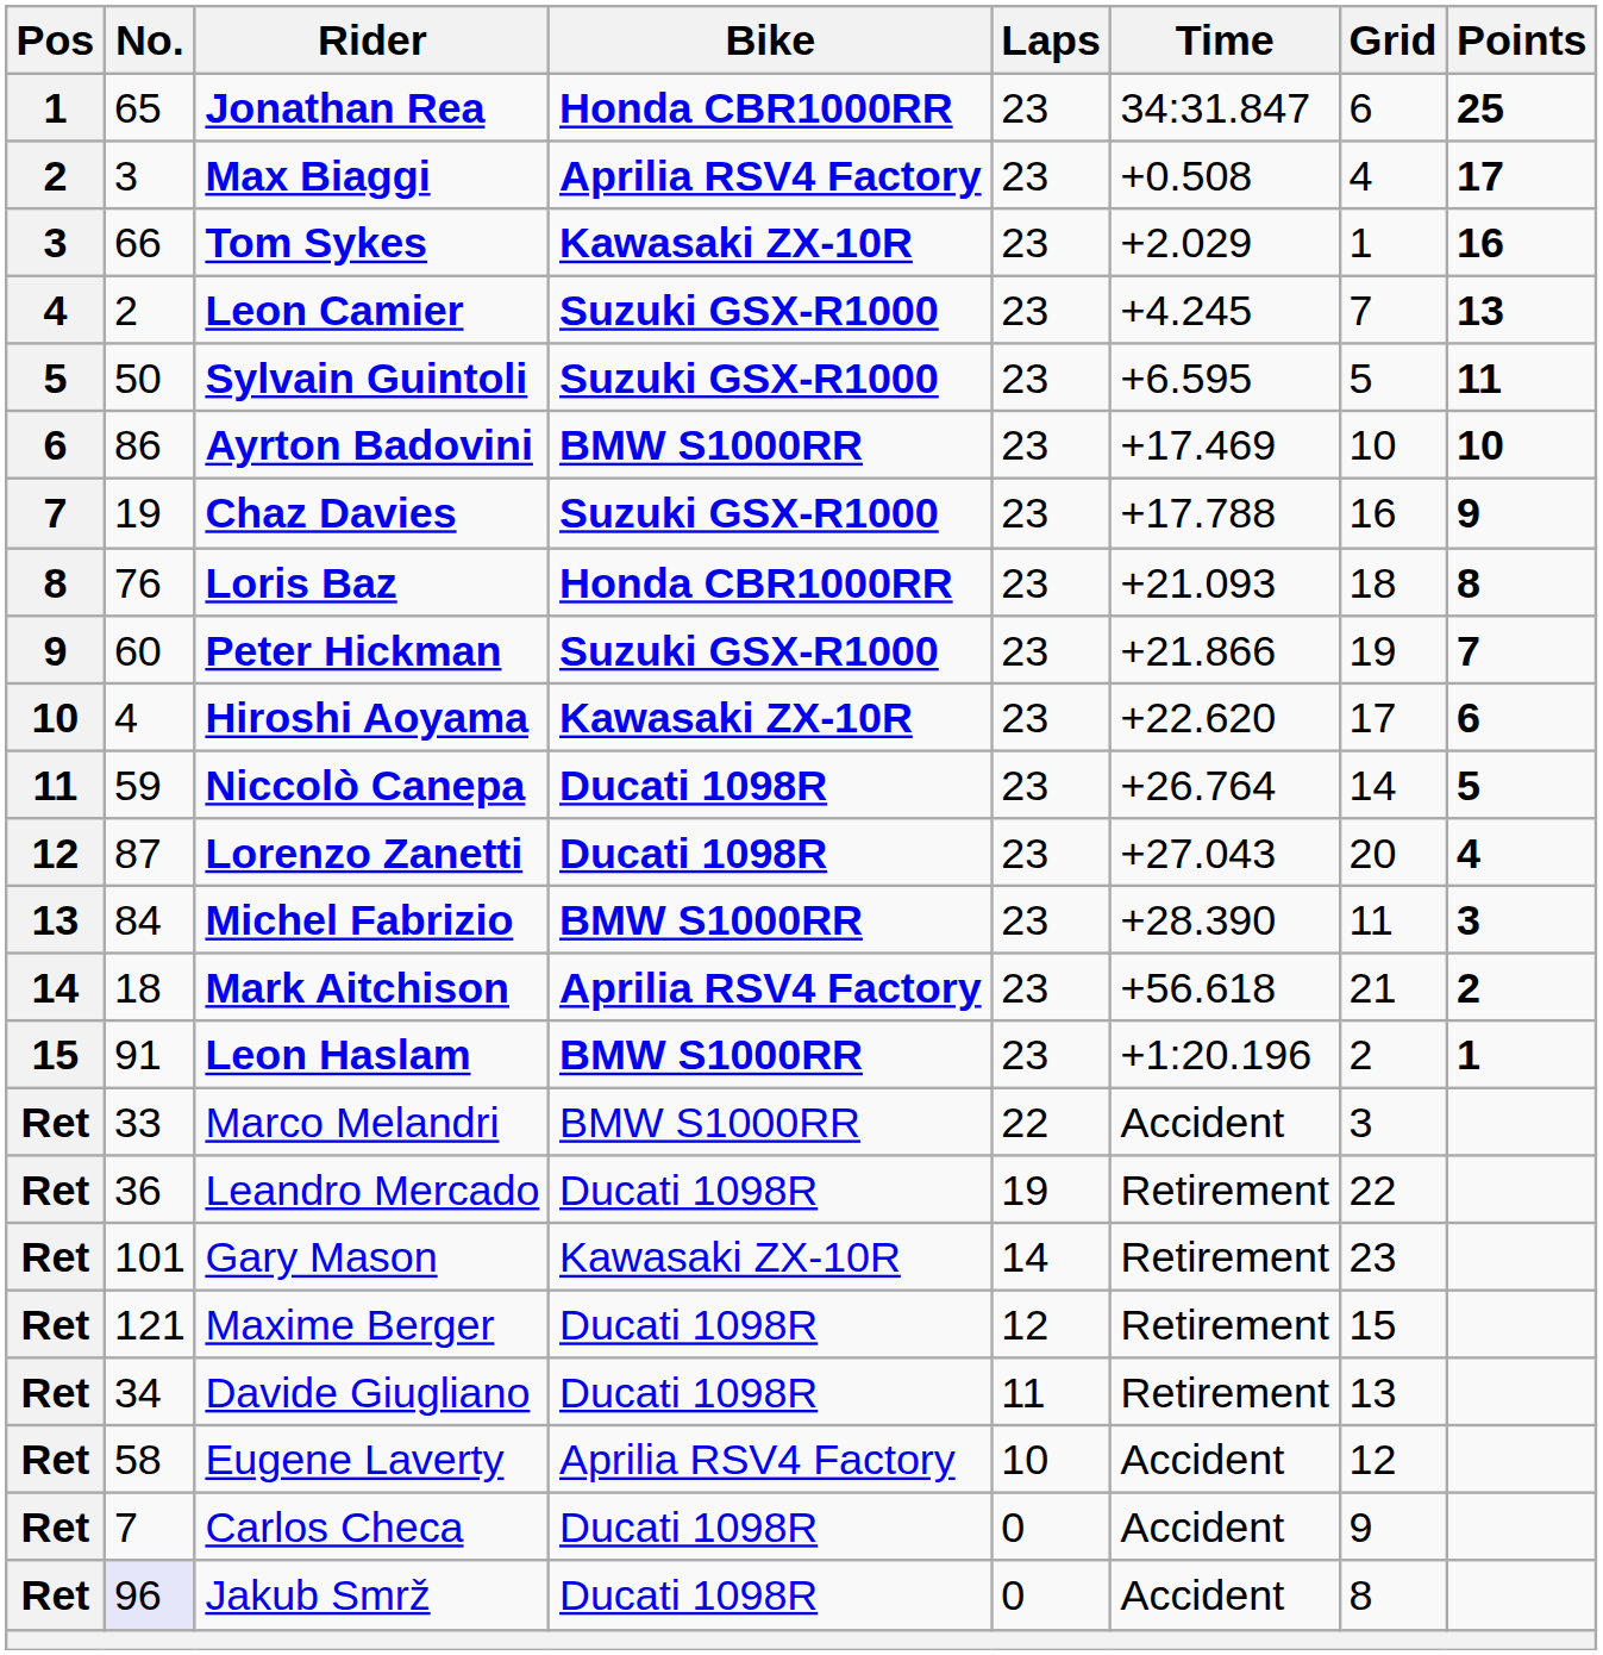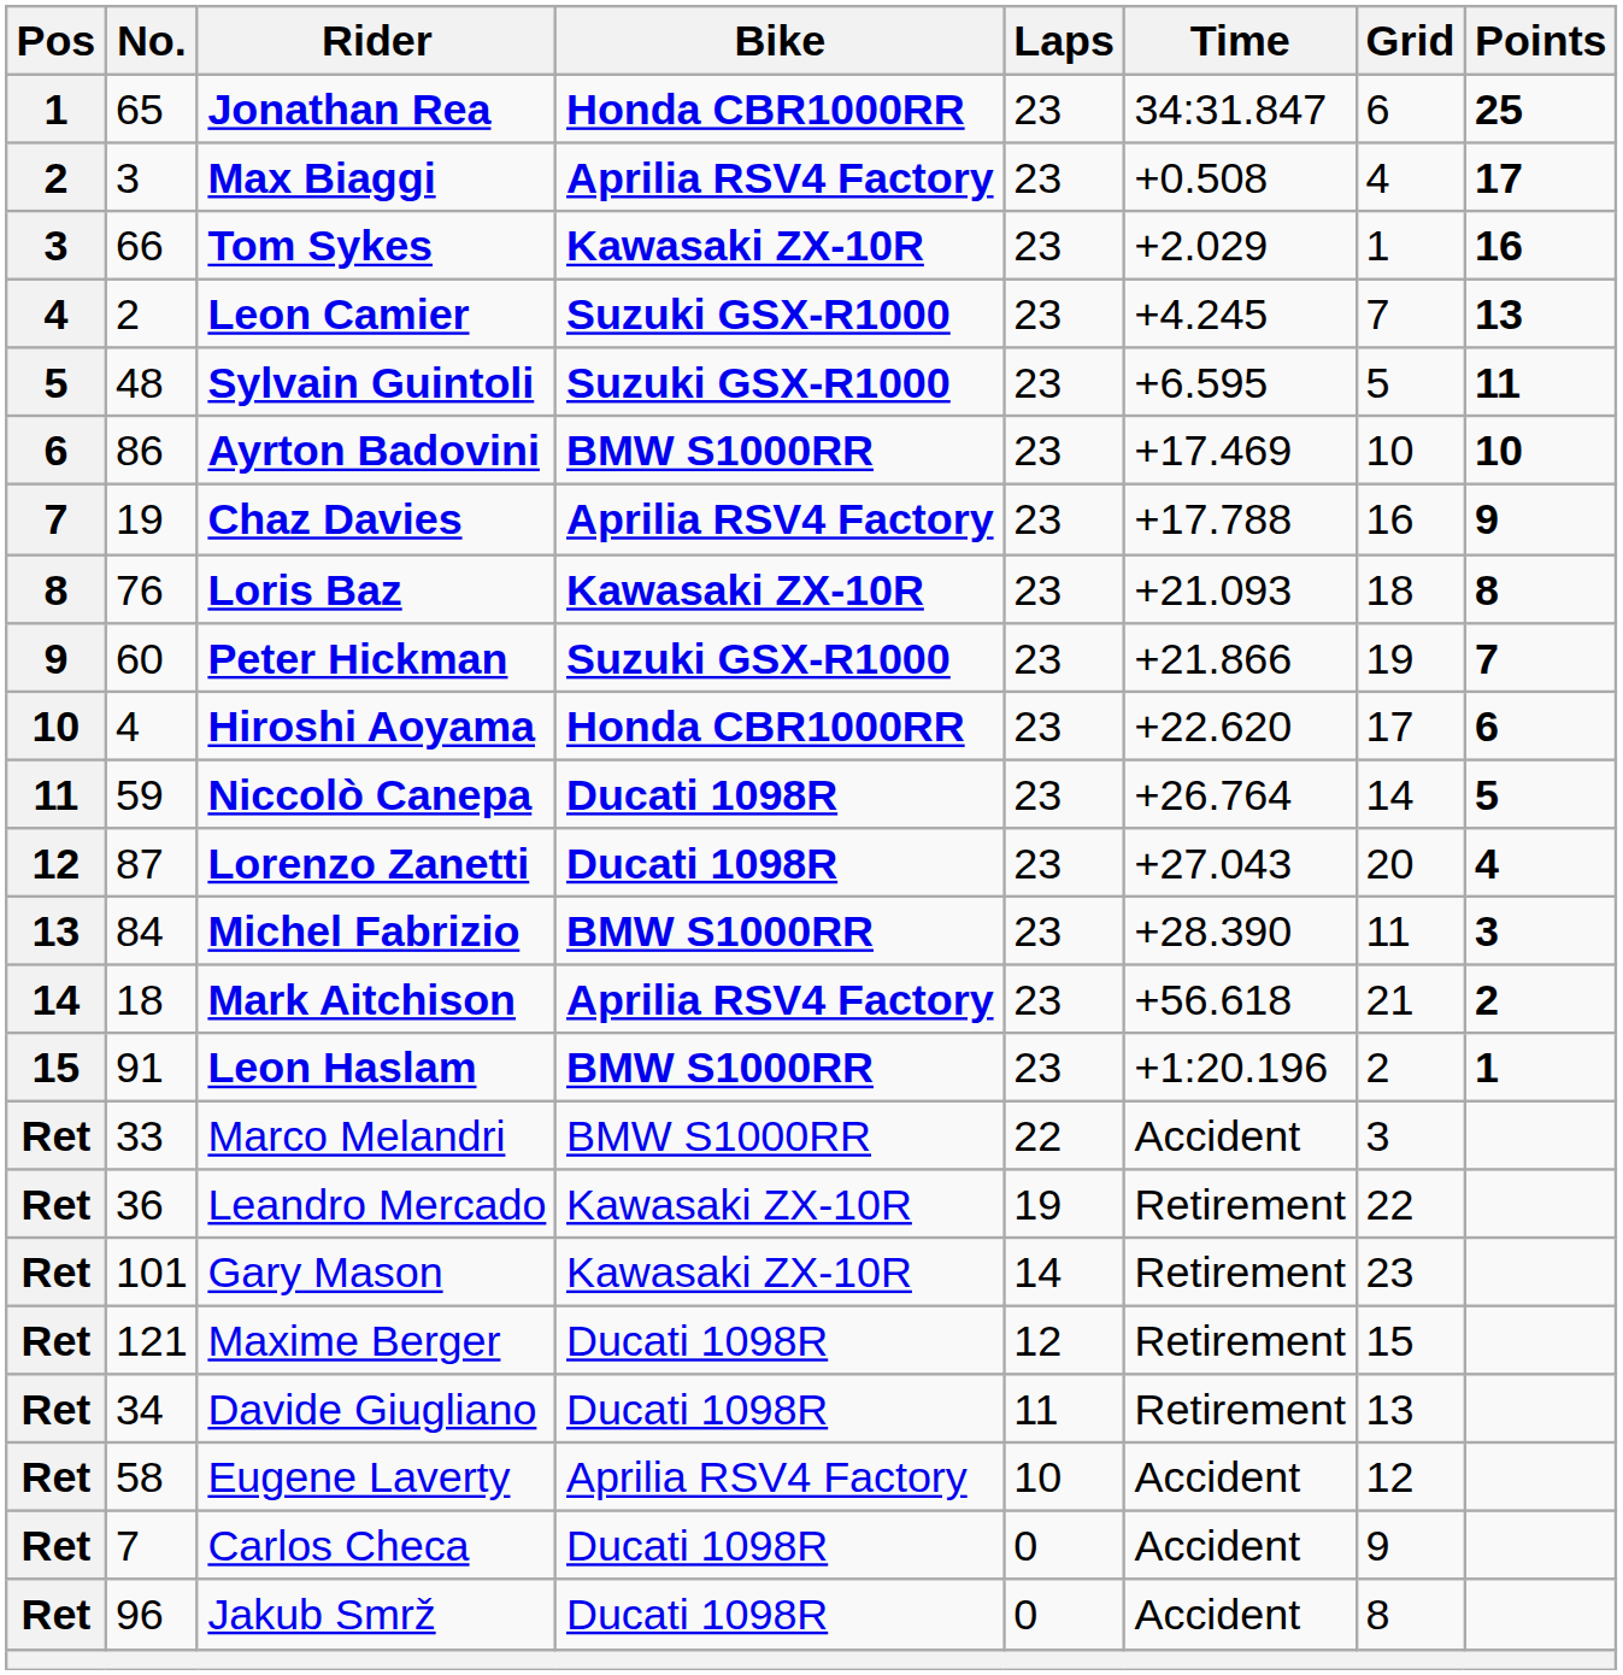 <table class="wikitable" style="font-size: 95%;">
 <tr>
 <th>Pos</th>
 <th>No.</th>
 <th>Rider</th>
 <th>Bike</th>
 <th>Laps</th>
 <th>Time</th>
 <th>Grid</th>
 <th>Points</th>
 </tr>
 <tr>
 <th>1</th>
 <td>65</td>
 <td> <strong><a href='#'>Jonathan Rea</a></strong></td>
 <td><strong><a href='#'>Honda CBR1000RR</a></strong></td>
 <td>23</td>
 <td>34:31.847</td>
 <td>6</td>
 <td><strong>25</strong></td>
 </tr>
 <tr>
 <th>2</th>
 <td>3</td>
 <td> <strong><a href='#'>Max Biaggi</a></strong></td>
 <td><strong><a href='#'>Aprilia RSV4 Factory</a></strong></td>
 <td>23</td>
 <td>+0.508</td>
 <td>4</td>
 <td><strong>17</strong></td>
 </tr>
 <tr>
 <th>3</th>
 <td>66</td>
 <td> <strong><a href='#'>Tom Sykes</a></strong></td>
 <td><strong><a href='#'>Kawasaki ZX-10R</a></strong></td>
 <td>23</td>
 <td>+2.029</td>
 <td>1</td>
 <td><strong>16</strong></td>
 </tr>
 <tr>
 <th>4</th>
 <td>2</td>
 <td> <strong><a href='#'>Leon Camier</a></strong></td>
 <td><strong><a href='#'>Suzuki GSX-R1000</a></strong></td>
 <td>23</td>
 <td>+4.245</td>
 <td>7</td>
 <td><strong>13</strong></td>
 </tr>
 <tr>
 <th>5</th>
-<td>50</td>
+<td>48</td>
 <td> <strong><a href='#'>Sylvain Guintoli</a></strong></td>
 <td><strong><a href='#'>Suzuki GSX-R1000</a></strong></td>
 <td>23</td>
 <td>+6.595</td>
 <td>5</td>
 <td><strong>11</strong></td>
 </tr>
 <tr>
 <th>6</th>
 <td>86</td>
 <td> <strong><a href='#'>Ayrton Badovini</a></strong></td>
 <td><strong><a href='#'>BMW S1000RR</a></strong></td>
 <td>23</td>
 <td>+17.469</td>
 <td>10</td>
 <td><strong>10</strong></td>
 </tr>
 <tr>
 <th>7</th>
 <td>19</td>
 <td> <strong><a href='#'>Chaz Davies</a></strong></td>
-<td><strong><a href='#'>Suzuki GSX-R1000</a></strong></td>
+<td><strong><a href='#'>Aprilia RSV4 Factory</a></strong></td>
 <td>23</td>
 <td>+17.788</td>
 <td>16</td>
 <td><strong>9</strong></td>
 </tr>
 <tr>
 <th>8</th>
 <td>76</td>
 <td> <strong><a href='#'>Loris Baz</a></strong></td>
-<td><strong><a href='#'>Honda CBR1000RR</a></strong></td>
+<td><strong><a href='#'>Kawasaki ZX-10R</a></strong></td>
 <td>23</td>
 <td>+21.093</td>
 <td>18</td>
 <td><strong>8</strong></td>
 </tr>
 <tr>
 <th>9</th>
 <td>60</td>
 <td> <strong><a href='#'>Peter Hickman</a></strong></td>
 <td><strong><a href='#'>Suzuki GSX-R1000</a></strong></td>
 <td>23</td>
 <td>+21.866</td>
 <td>19</td>
 <td><strong>7</strong></td>
 </tr>
 <tr>
 <th>10</th>
 <td>4</td>
 <td> <strong><a href='#'>Hiroshi Aoyama</a></strong></td>
-<td><strong><a href='#'>Kawasaki ZX-10R</a></strong></td>
+<td><strong><a href='#'>Honda CBR1000RR</a></strong></td>
 <td>23</td>
 <td>+22.620</td>
 <td>17</td>
 <td><strong>6</strong></td>
 </tr>
 <tr>
 <th>11</th>
 <td>59</td>
 <td> <strong><a href='#'>Niccolò Canepa</a></strong></td>
 <td><strong><a href='#'>Ducati 1098R</a></strong></td>
 <td>23</td>
 <td>+26.764</td>
 <td>14</td>
 <td><strong>5</strong></td>
 </tr>
 <tr>
 <th>12</th>
 <td>87</td>
 <td> <strong><a href='#'>Lorenzo Zanetti</a></strong></td>
 <td><strong><a href='#'>Ducati 1098R</a></strong></td>
 <td>23</td>
 <td>+27.043</td>
 <td>20</td>
 <td><strong>4</strong></td>
 </tr>
 <tr>
 <th>13</th>
 <td>84</td>
 <td> <strong><a href='#'>Michel Fabrizio</a></strong></td>
 <td><strong><a href='#'>BMW S1000RR</a></strong></td>
 <td>23</td>
 <td>+28.390</td>
 <td>11</td>
 <td><strong>3</strong></td>
 </tr>
 <tr>
 <th>14</th>
 <td>18</td>
 <td> <strong><a href='#'>Mark Aitchison</a></strong></td>
 <td><strong><a href='#'>Aprilia RSV4 Factory</a></strong></td>
 <td>23</td>
 <td>+56.618</td>
 <td>21</td>
 <td><strong>2</strong></td>
 </tr>
 <tr>
 <th>15</th>
 <td>91</td>
 <td> <strong><a href='#'>Leon Haslam</a></strong></td>
 <td><strong><a href='#'>BMW S1000RR</a></strong></td>
 <td>23</td>
 <td>+1:20.196</td>
 <td>2</td>
 <td><strong>1</strong></td>
 </tr>
 <tr>
 <th>Ret</th>
 <td>33</td>
 <td> <a href='#'>Marco Melandri</a></td>
 <td><a href='#'>BMW S1000RR</a></td>
 <td>22</td>
 <td>Accident</td>
 <td>3</td>
 <td></td>
 </tr>
 <tr>
 <th>Ret</th>
 <td>36</td>
 <td> <a href='#'>Leandro Mercado</a></td>
-<td><a href='#'>Ducati 1098R</a></td>
+<td><a href='#'>Kawasaki ZX-10R</a></td>
 <td>19</td>
 <td>Retirement</td>
 <td>22</td>
 <td></td>
 </tr>
 <tr>
 <th>Ret</th>
 <td>101</td>
 <td> <a href='#'>Gary Mason</a></td>
 <td><a href='#'>Kawasaki ZX-10R</a></td>
 <td>14</td>
 <td>Retirement</td>
 <td>23</td>
 <td></td>
 </tr>
 <tr>
 <th>Ret</th>
 <td>121</td>
 <td> <a href='#'>Maxime Berger</a></td>
 <td><a href='#'>Ducati 1098R</a></td>
 <td>12</td>
 <td>Retirement</td>
 <td>15</td>
 <td></td>
 </tr>
 <tr>
 <th>Ret</th>
 <td>34</td>
 <td> <a href='#'>Davide Giugliano</a></td>
 <td><a href='#'>Ducati 1098R</a></td>
 <td>11</td>
 <td>Retirement</td>
 <td>13</td>
 <td></td>
 </tr>
 <tr>
 <th>Ret</th>
 <td>58</td>
 <td> <a href='#'>Eugene Laverty</a></td>
 <td><a href='#'>Aprilia RSV4 Factory</a></td>
 <td>10</td>
 <td>Accident</td>
 <td>12</td>
 <td></td>
 </tr>
 <tr>
 <th>Ret</th>
 <td>7</td>
 <td> <a href='#'>Carlos Checa</a></td>
 <td><a href='#'>Ducati 1098R</a></td>
 <td>0</td>
 <td>Accident</td>
 <td>9</td>
 <td></td>
 </tr>
 <tr>
 <th>Ret</th>
-<td style="background: lavender;">96</td>
+<td>96</td>
 <td> <a href='#'>Jakub Smrž</a></td>
 <td><a href='#'>Ducati 1098R</a></td>
 <td>0</td>
 <td>Accident</td>
 <td>8</td>
 <td></td>
 </tr>
 <tr>
 <th colspan=8></th>
 </tr>
 </table>
